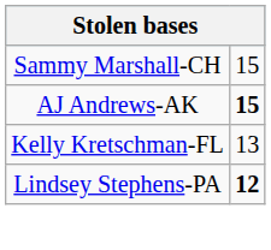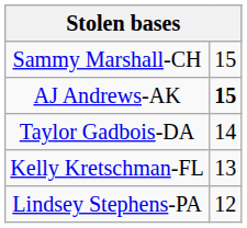 <table class="wikitable" style="font-size:95%; text-align:center;">
 <tr style="background:lightblue;"||>
 <th colspan=2>Stolen bases</th>
 </tr>
 <tr>
 <td><a href='#'>Sammy Marshall</a>-CH</td>
 <td>15</td>
 </tr>
 <tr>
 <td><a href='#'>AJ Andrews</a>-AK</td>
 <td><strong>15</strong></td>
 </tr>
 <tr>
+<td><a href='#'>Taylor Gadbois</a>-DA</td>
+<td>14</td>
+</tr>
+<tr>
 <td><a href='#'>Kelly Kretschman</a>-FL</td>
 <td>13</td>
 </tr>
 <tr>
 <td><a href='#'>Lindsey Stephens</a>-PA</td>
-<td><strong>12</strong></td>
+<td>12</td>
 </tr>
 </table>
